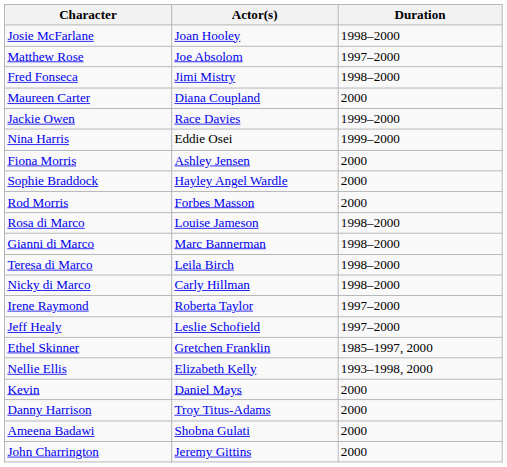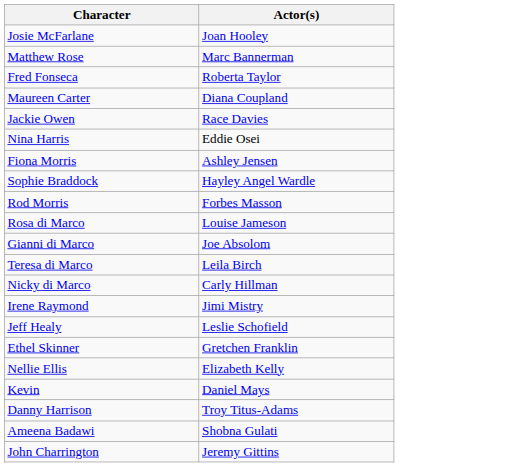 <table class="wikitable">
 <tr>
 <th scope="col" width="230">Character</th>
 <th scope="col" width="230">Actor(s)</th>
-<th scope="col" width="230">Duration</th>
 </tr>
 <tr>
 <td><a href='#'>Josie McFarlane</a></td>
 <td><a href='#'>Joan Hooley</a></td>
-<td>1998–2000</td>
 </tr>
 <tr>
 <td><a href='#'>Matthew Rose</a></td>
-<td><a href='#'>Joe Absolom</a></td>
-<td>1997–2000</td>
+<td><a href='#'>Marc Bannerman</a></td>
 </tr>
 <tr>
 <td><a href='#'>Fred Fonseca</a></td>
-<td><a href='#'>Jimi Mistry</a></td>
-<td>1998–2000</td>
+<td><a href='#'>Roberta Taylor</a></td>
 </tr>
 <tr>
 <td><a href='#'>Maureen Carter</a></td>
 <td><a href='#'>Diana Coupland</a></td>
-<td>2000</td>
 </tr>
 <tr>
 <td><a href='#'>Jackie Owen</a></td>
 <td><a href='#'>Race Davies</a></td>
-<td>1999–2000</td>
 </tr>
 <tr>
 <td><a href='#'>Nina Harris</a></td>
 <td>Eddie Osei</td>
-<td>1999–2000</td>
 </tr>
 <tr>
 <td><a href='#'>Fiona Morris</a></td>
 <td><a href='#'>Ashley Jensen</a></td>
-<td>2000</td>
 </tr>
 <tr>
 <td><a href='#'>Sophie Braddock</a></td>
 <td><a href='#'>Hayley Angel Wardle</a></td>
-<td>2000</td>
 </tr>
 <tr>
 <td><a href='#'>Rod Morris</a></td>
 <td><a href='#'>Forbes Masson</a></td>
-<td>2000</td>
 </tr>
 <tr>
 <td><a href='#'>Rosa di Marco</a></td>
 <td><a href='#'>Louise Jameson</a></td>
-<td>1998–2000</td>
 </tr>
 <tr>
 <td><a href='#'>Gianni di Marco</a></td>
-<td><a href='#'>Marc Bannerman</a></td>
-<td>1998–2000</td>
+<td><a href='#'>Joe Absolom</a></td>
 </tr>
 <tr>
 <td><a href='#'>Teresa di Marco</a></td>
 <td><a href='#'>Leila Birch</a></td>
-<td>1998–2000</td>
 </tr>
 <tr>
 <td><a href='#'>Nicky di Marco</a></td>
 <td><a href='#'>Carly Hillman</a></td>
-<td>1998–2000</td>
 </tr>
 <tr>
 <td><a href='#'>Irene Raymond</a></td>
-<td><a href='#'>Roberta Taylor</a></td>
-<td>1997–2000</td>
+<td><a href='#'>Jimi Mistry</a></td>
 </tr>
 <tr>
 <td><a href='#'>Jeff Healy</a></td>
 <td><a href='#'>Leslie Schofield</a></td>
-<td>1997–2000</td>
 </tr>
 <tr>
 <td><a href='#'>Ethel Skinner</a></td>
 <td><a href='#'>Gretchen Franklin</a></td>
-<td>1985–1997, 2000</td>
 </tr>
 <tr>
 <td><a href='#'>Nellie Ellis</a></td>
 <td><a href='#'>Elizabeth Kelly</a></td>
-<td>1993–1998, 2000</td>
 </tr>
 <tr>
 <td><a href='#'>Kevin</a></td>
 <td><a href='#'>Daniel Mays</a></td>
-<td>2000</td>
 </tr>
 <tr>
 <td><a href='#'>Danny Harrison</a></td>
 <td><a href='#'>Troy Titus-Adams</a></td>
-<td>2000</td>
 </tr>
 <tr>
 <td><a href='#'>Ameena Badawi</a></td>
 <td><a href='#'>Shobna Gulati</a></td>
-<td>2000</td>
 </tr>
 <tr>
 <td><a href='#'>John Charrington</a></td>
 <td><a href='#'>Jeremy Gittins</a></td>
-<td>2000</td>
 </tr>
 </table>
